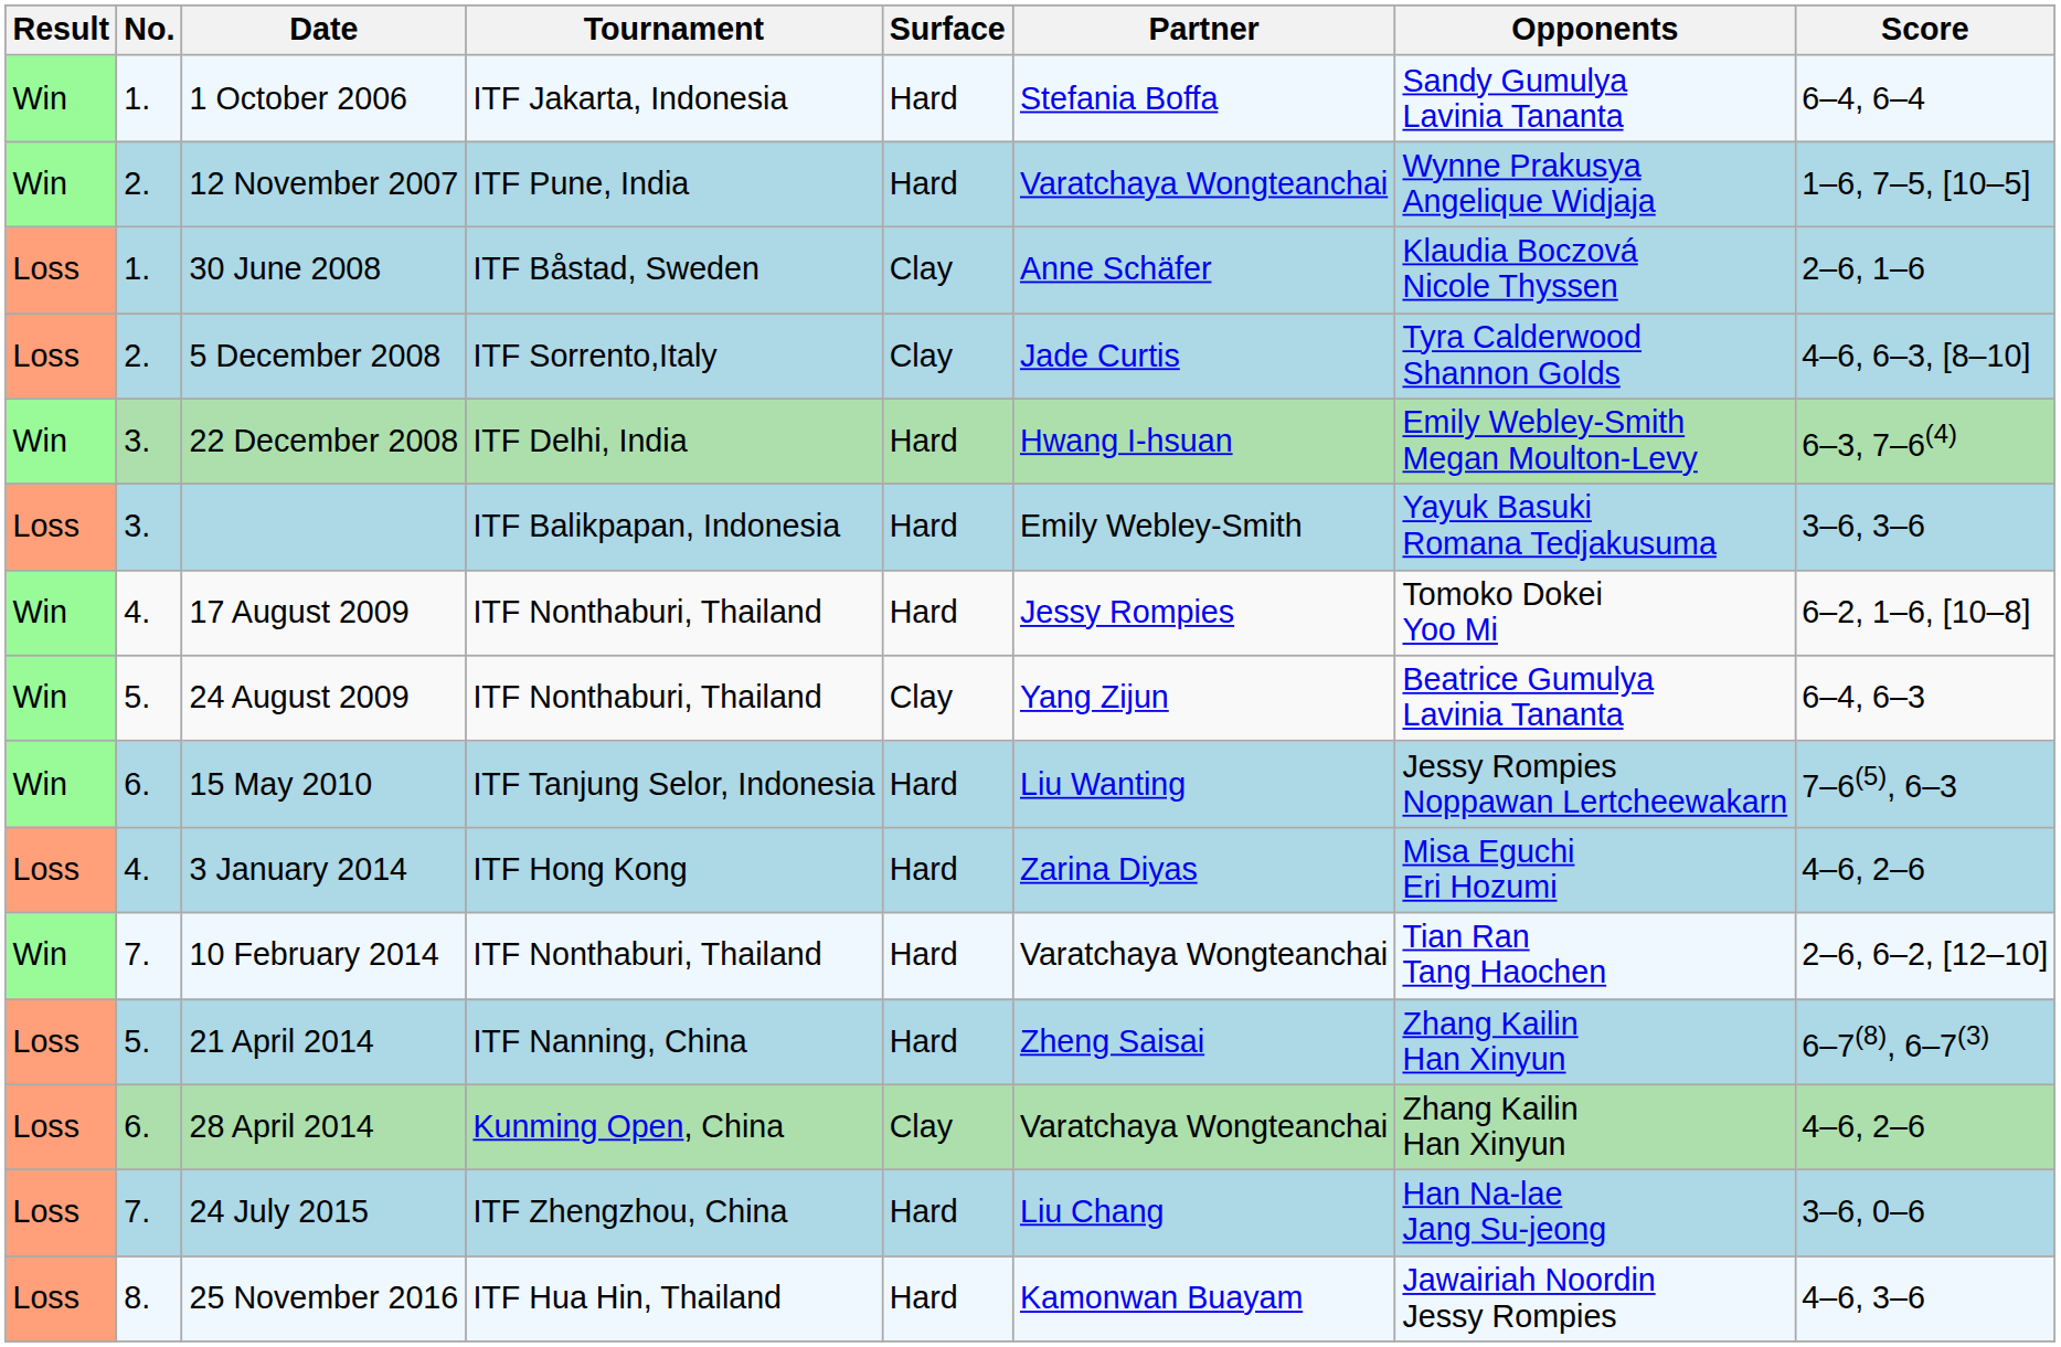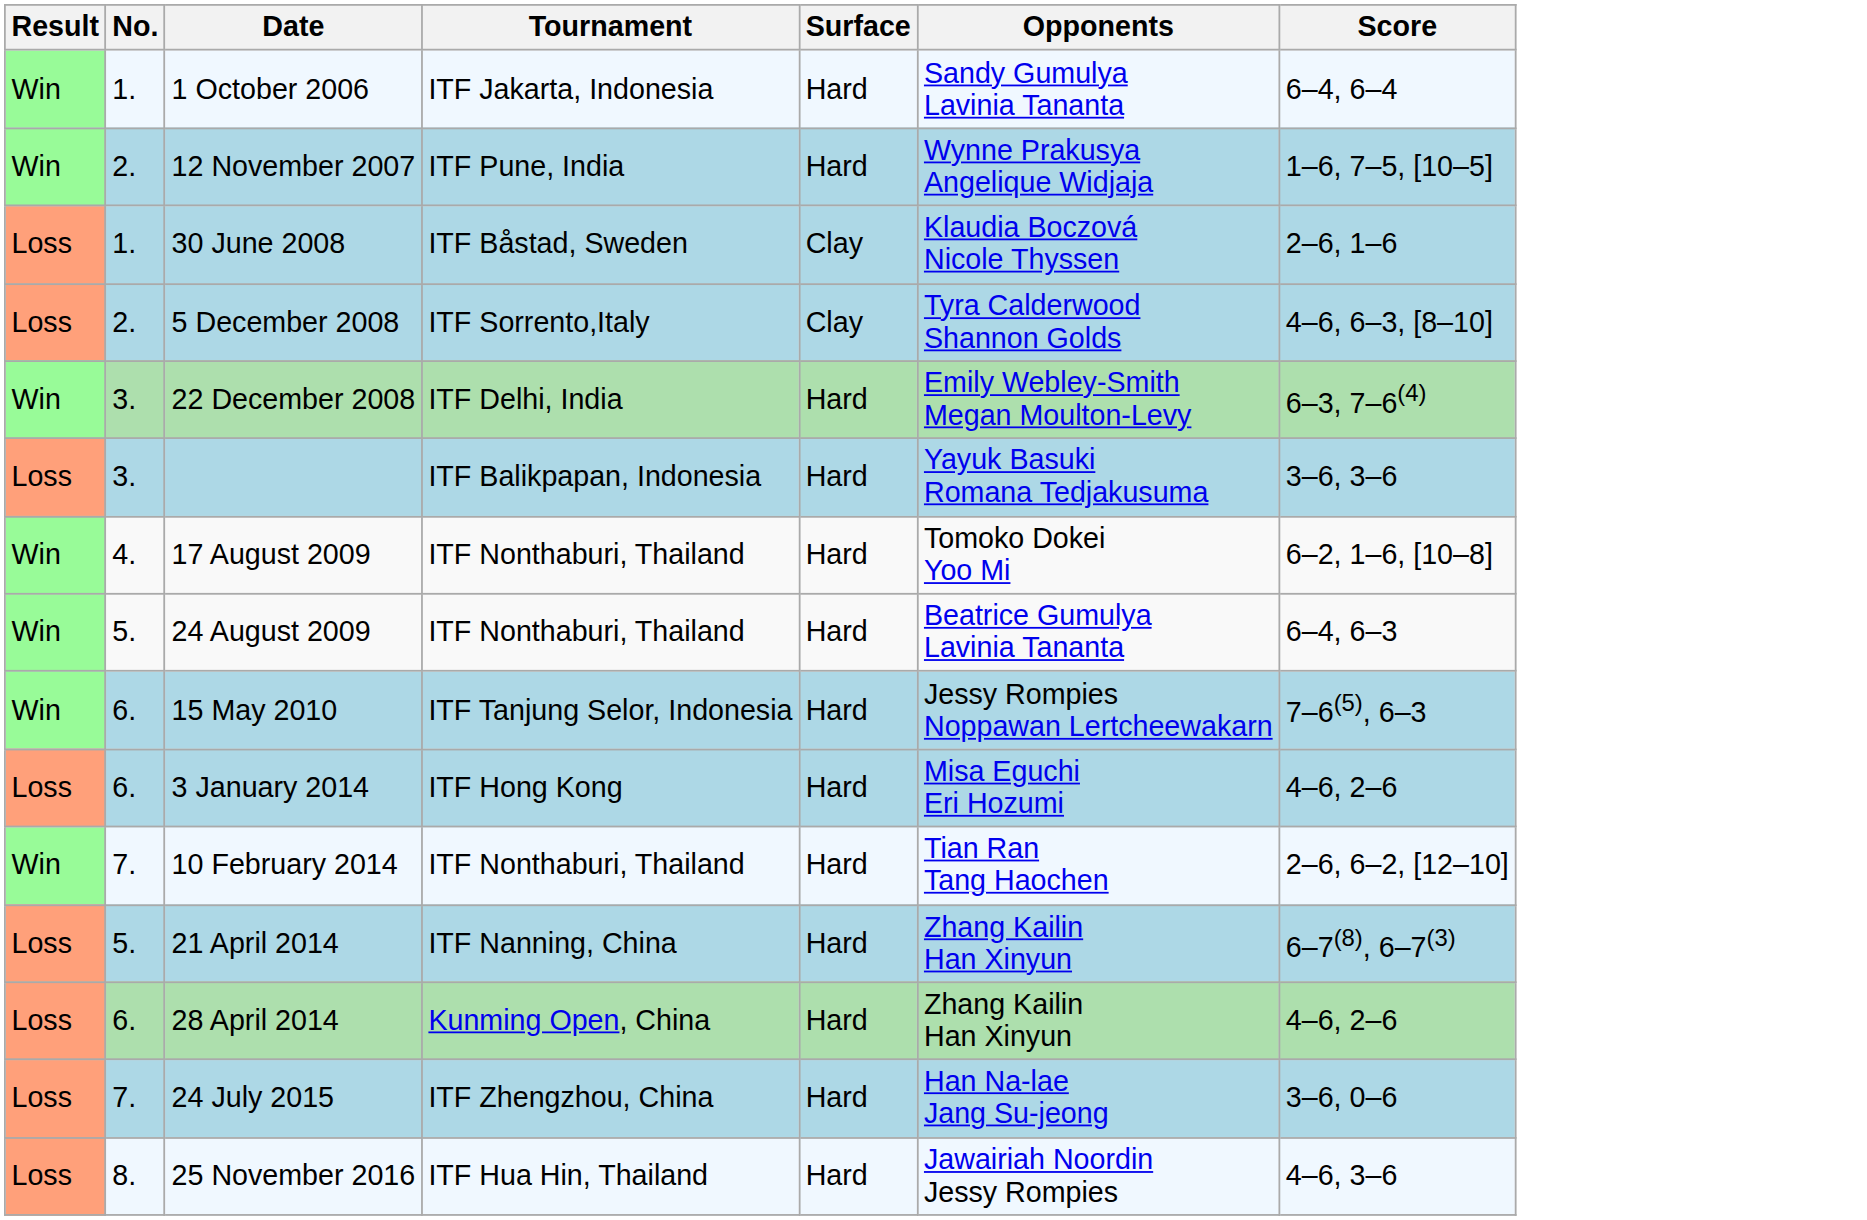 <table class="sortable wikitable">
 <tr>
 <th>Result</th>
 <th>No.</th>
 <th>Date</th>
 <th>Tournament</th>
 <th>Surface</th>
-<th>Partner</th>
 <th>Opponents</th>
 <th class="unsortable">Score</th>
 </tr>
 <tr style="background:#f0f8ff;">
 <td style="background:#98fb98;">Win</td>
 <td>1.</td>
 <td>1 October 2006</td>
 <td>ITF Jakarta, Indonesia</td>
 <td>Hard</td>
-<td> <a href='#'>Stefania Boffa</a></td>
 <td> <a href='#'>Sandy Gumulya</a> <br>  <a href='#'>Lavinia Tananta</a></td>
 <td>6–4, 6–4</td>
 </tr>
 <tr bgcolor="lightblue">
 <td style="background:#98fb98;">Win</td>
 <td>2.</td>
 <td>12 November 2007</td>
 <td>ITF Pune, India</td>
 <td>Hard</td>
-<td> <a href='#'>Varatchaya Wongteanchai</a></td>
 <td> <a href='#'>Wynne Prakusya</a> <br>  <a href='#'>Angelique Widjaja</a></td>
 <td>1–6, 7–5, [10–5]</td>
 </tr>
 <tr bgcolor="lightblue">
 <td style="background:#ffa07a;">Loss</td>
 <td>1.</td>
 <td>30 June 2008</td>
 <td>ITF Båstad, Sweden</td>
 <td>Clay</td>
-<td> <a href='#'>Anne Schäfer</a></td>
 <td> <a href='#'>Klaudia Boczová</a> <br>  <a href='#'>Nicole Thyssen</a></td>
 <td>2–6, 1–6</td>
 </tr>
 <tr bgcolor="lightblue">
 <td style="background:#ffa07a;">Loss</td>
 <td>2.</td>
 <td>5 December 2008</td>
 <td>ITF Sorrento,Italy</td>
 <td>Clay</td>
-<td> <a href='#'>Jade Curtis</a></td>
 <td> <a href='#'>Tyra Calderwood</a> <br>  <a href='#'>Shannon Golds</a></td>
 <td>4–6, 6–3, [8–10]</td>
 </tr>
 <tr style="background:#addfad;">
 <td style="background:#98fb98;">Win</td>
 <td>3.</td>
 <td>22 December 2008</td>
 <td>ITF Delhi, India</td>
 <td>Hard</td>
-<td> <a href='#'>Hwang I-hsuan</a></td>
 <td> <a href='#'>Emily Webley-Smith</a> <br>  <a href='#'>Megan Moulton-Levy</a></td>
 <td>6–3, 7–6<sup>(4)</sup></td>
 </tr>
 <tr style="background:lightblue;">
 <td style="background:#ffa07a;">Loss</td>
 <td>3.</td>
 <td></td>
 <td>ITF Balikpapan, Indonesia</td>
 <td>Hard</td>
-<td> Emily Webley-Smith</td>
 <td> <a href='#'>Yayuk Basuki</a> <br>  <a href='#'>Romana Tedjakusuma</a></td>
 <td>3–6, 3–6</td>
 </tr>
 <tr>
 <td style="background:#98fb98;">Win</td>
 <td>4.</td>
 <td>17 August 2009</td>
 <td>ITF Nonthaburi, Thailand</td>
 <td>Hard</td>
-<td> <a href='#'>Jessy Rompies</a></td>
 <td> Tomoko Dokei <br>  <a href='#'>Yoo Mi</a></td>
 <td>6–2, 1–6, [10–8]</td>
 </tr>
 <tr>
 <td style="background:#98fb98;">Win</td>
 <td>5.</td>
 <td>24 August 2009</td>
 <td>ITF Nonthaburi, Thailand</td>
-<td>Clay</td>
-<td> <a href='#'>Yang Zijun</a></td>
+<td>Hard</td>
 <td> <a href='#'>Beatrice Gumulya</a> <br>  <a href='#'>Lavinia Tananta</a></td>
 <td>6–4, 6–3</td>
 </tr>
 <tr style="background:lightblue;">
 <td style="background:#98fb98;">Win</td>
 <td>6.</td>
 <td>15 May 2010</td>
 <td>ITF Tanjung Selor, Indonesia</td>
 <td>Hard</td>
-<td> <a href='#'>Liu Wanting</a></td>
 <td> Jessy Rompies <br>  <a href='#'>Noppawan Lertcheewakarn</a></td>
 <td>7–6<sup>(5)</sup>, 6–3</td>
 </tr>
 <tr style="background:lightblue;">
 <td style="background:#ffa07a;">Loss</td>
-<td>4.</td>
+<td>6.</td>
 <td>3 January 2014</td>
 <td>ITF Hong Kong</td>
 <td>Hard</td>
-<td> <a href='#'>Zarina Diyas</a></td>
 <td> <a href='#'>Misa Eguchi</a> <br>  <a href='#'>Eri Hozumi</a></td>
 <td>4–6, 2–6</td>
 </tr>
 <tr style="background:#f0f8ff;">
 <td style="background:#98fb98;">Win</td>
 <td>7.</td>
 <td>10 February 2014</td>
 <td>ITF Nonthaburi, Thailand</td>
 <td>Hard</td>
-<td> Varatchaya Wongteanchai</td>
 <td> <a href='#'>Tian Ran</a> <br>  <a href='#'>Tang Haochen</a></td>
 <td>2–6, 6–2, [12–10]</td>
 </tr>
 <tr style="background:lightblue;">
 <td style="background:#ffa07a;">Loss</td>
 <td>5.</td>
 <td>21 April 2014</td>
 <td>ITF Nanning, China</td>
 <td>Hard</td>
-<td> <a href='#'>Zheng Saisai</a></td>
 <td> <a href='#'>Zhang Kailin</a> <br>  <a href='#'>Han Xinyun</a></td>
 <td>6–7<sup>(8)</sup>, 6–7<sup>(3)</sup></td>
 </tr>
 <tr style="background:#addfad;">
 <td style="background:#ffa07a;">Loss</td>
 <td>6.</td>
 <td>28 April 2014</td>
 <td><a href='#'>Kunming Open</a>, China</td>
-<td>Clay</td>
-<td> Varatchaya Wongteanchai</td>
+<td>Hard</td>
 <td> Zhang Kailin <br>  Han Xinyun</td>
 <td>4–6, 2–6</td>
 </tr>
 <tr style="background:lightblue;">
 <td style="background:#ffa07a;">Loss</td>
 <td>7.</td>
 <td>24 July 2015</td>
 <td>ITF Zhengzhou, China</td>
 <td>Hard</td>
-<td> <a href='#'>Liu Chang</a></td>
 <td> <a href='#'>Han Na-lae</a> <br>  <a href='#'>Jang Su-jeong</a></td>
 <td>3–6, 0–6</td>
 </tr>
 <tr style="background:#f0f8ff;">
 <td style="background:#ffa07a;">Loss</td>
 <td>8.</td>
 <td>25 November 2016</td>
 <td>ITF Hua Hin, Thailand</td>
 <td>Hard</td>
-<td> <a href='#'>Kamonwan Buayam</a></td>
 <td> <a href='#'>Jawairiah Noordin</a> <br>  Jessy Rompies</td>
 <td>4–6, 3–6</td>
 </tr>
 </table>
